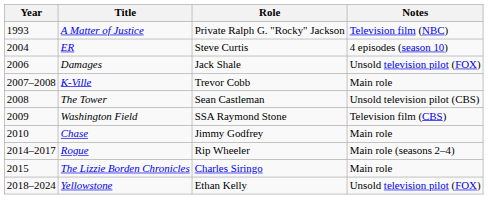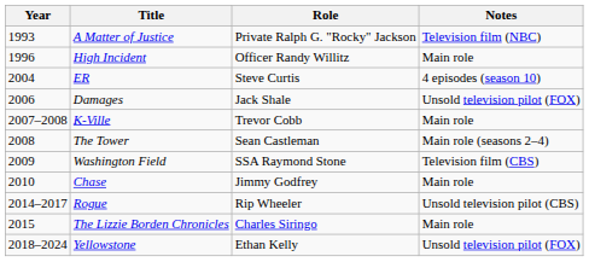 <table class="wikitable sortable">
 <tr>
 <th>Year</th>
 <th>Title</th>
 <th>Role</th>
 <th class="unsortable">Notes</th>
 </tr>
 <tr>
 <td>1993</td>
 <td><em><a href='#'>A Matter of Justice</a></em></td>
 <td>Private Ralph G. "Rocky" Jackson</td>
 <td><a href='#'>Television film</a> (<a href='#'>NBC</a>)</td>
+</tr>
+<tr>
+<td>1996</td>
+<td><em><a href='#'>High Incident</a></em></td>
+<td>Officer Randy Willitz</td>
+<td>Main role</td>
 </tr>
 <tr>
 <td>2004</td>
 <td><em><a href='#'>ER</a></em></td>
 <td>Steve Curtis</td>
 <td>4 episodes (<a href='#'>season 10</a>)</td>
 </tr>
 <tr>
 <td>2006</td>
 <td><em>Damages</em></td>
 <td>Jack Shale</td>
 <td>Unsold <a href='#'>television pilot</a> (<a href='#'>FOX</a>)</td>
 </tr>
 <tr>
 <td>2007–2008</td>
 <td><em><a href='#'>K-Ville</a></em></td>
 <td>Trevor Cobb</td>
 <td>Main role</td>
 </tr>
 <tr>
 <td>2008</td>
 <td><em>The Tower</em></td>
 <td>Sean Castleman</td>
-<td>Unsold television pilot (CBS)</td>
+<td>Main role (seasons 2–4)</td>
 </tr>
 <tr>
 <td>2009</td>
 <td><em>Washington Field</em></td>
 <td>SSA Raymond Stone</td>
 <td>Television film (<a href='#'>CBS</a>)</td>
 </tr>
 <tr>
 <td>2010</td>
 <td><em><a href='#'>Chase</a></em></td>
 <td>Jimmy Godfrey</td>
 <td>Main role</td>
 </tr>
 <tr>
 <td>2014–2017</td>
 <td><em><a href='#'>Rogue</a></em></td>
 <td>Rip Wheeler</td>
-<td>Main role (seasons 2–4)</td>
+<td>Unsold television pilot (CBS)</td>
 </tr>
 <tr>
 <td>2015</td>
 <td><em><a href='#'>The Lizzie Borden Chronicles</a></em></td>
 <td><a href='#'>Charles Siringo</a></td>
 <td>Main role</td>
 </tr>
 <tr>
 <td>2018–2024</td>
 <td><em><a href='#'>Yellowstone</a></em></td>
 <td>Ethan Kelly</td>
 <td>Unsold <a href='#'>television pilot</a> (<a href='#'>FOX</a>)</td>
 </tr>
 </table>
